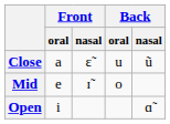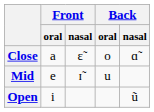 <table class="wikitable" style=text-align:center>
 <tr>
 <th rowspan="2"></th>
 <th colspan="2"><a href='#'>Front</a></th>
 <th colspan="2"><a href='#'>Back</a></th>
 </tr>
 <tr>
 <th><small>oral</small></th>
 <th><small>nasal</small></th>
 <th><small>oral</small></th>
 <th><small>nasal</small></th>
 </tr>
 <tr>
 <th><a href='#'>Close</a></th>
 <td>a</td>
 <td>ɛ̃</td>
-<td>u</td>
-<td>ũ</td>
+<td>o</td>
+<td>ɑ̃</td>
 </tr>
 <tr>
 <th><a href='#'>Mid</a></th>
 <td>e</td>
 <td>ɪ̃</td>
-<td>o</td>
+<td>u</td>
 <td></td>
 </tr>
 <tr>
 <th><a href='#'>Open</a></th>
 <td>i</td>
 <td></td>
 <td></td>
-<td>ɑ̃</td>
+<td>ũ</td>
 </tr>
 </table>
